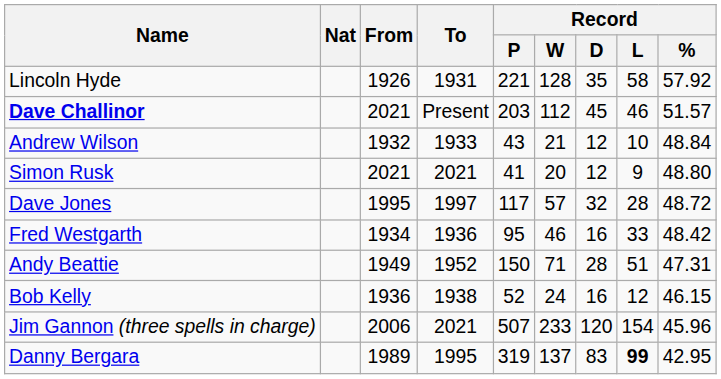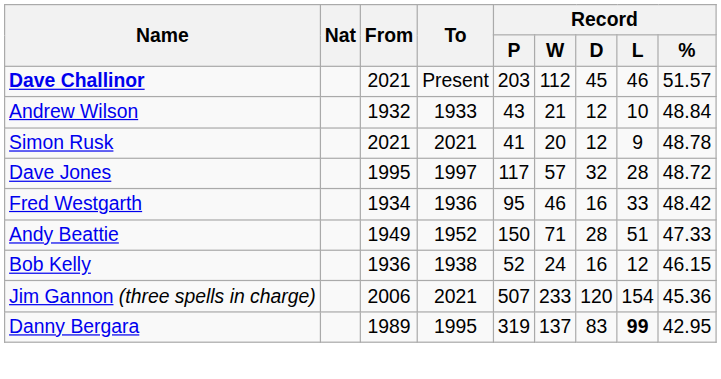 <table class="wikitable" style="text-align: center">
 <tr>
 <th rowspan="2">Name</th>
 <th rowspan="2">Nat</th>
 <th rowspan="2">From</th>
 <th rowspan="2">To</th>
 <th colspan="5">Record</th>
 </tr>
 <tr>
 <th>P</th>
 <th>W</th>
 <th>D</th>
 <th>L</th>
 <th>%</th>
-</tr>
-<tr>
-<td align=left>Lincoln Hyde</td>
-<td></td>
-<td>1926</td>
-<td>1931</td>
-<td>221</td>
-<td>128</td>
-<td>35</td>
-<td>58</td>
-<td>57.92</td>
 </tr>
 <tr>
 <td align=left><strong><a href='#'>Dave Challinor</a></strong></td>
 <td></td>
 <td>2021</td>
 <td>Present</td>
 <td>203</td>
 <td>112</td>
 <td>45</td>
 <td>46</td>
 <td>51.57</td>
 </tr>
 <tr>
 <td align=left><a href='#'>Andrew Wilson</a></td>
 <td></td>
 <td>1932</td>
 <td>1933</td>
 <td>43</td>
 <td>21</td>
 <td>12</td>
 <td>10</td>
 <td>48.84</td>
 </tr>
 <tr>
 <td align=left><a href='#'>Simon Rusk</a></td>
 <td></td>
 <td>2021</td>
 <td>2021</td>
 <td>41</td>
 <td>20</td>
 <td>12</td>
 <td>9</td>
-<td>48.80</td>
+<td>48.78</td>
 </tr>
 <tr>
 <td align=left><a href='#'>Dave Jones</a></td>
 <td></td>
 <td>1995</td>
 <td>1997</td>
 <td>117</td>
 <td>57</td>
 <td>32</td>
 <td>28</td>
 <td>48.72</td>
 </tr>
 <tr>
 <td align=left><a href='#'>Fred Westgarth</a></td>
 <td></td>
 <td>1934</td>
 <td>1936</td>
 <td>95</td>
 <td>46</td>
 <td>16</td>
 <td>33</td>
 <td>48.42</td>
 </tr>
 <tr>
 <td align=left><a href='#'>Andy Beattie</a></td>
 <td></td>
 <td>1949</td>
 <td>1952</td>
 <td>150</td>
 <td>71</td>
 <td>28</td>
 <td>51</td>
-<td>47.31</td>
+<td>47.33</td>
 </tr>
 <tr>
 <td align=left><a href='#'>Bob Kelly</a></td>
 <td></td>
 <td>1936</td>
 <td>1938</td>
 <td>52</td>
 <td>24</td>
 <td>16</td>
 <td>12</td>
 <td>46.15</td>
 </tr>
 <tr>
 <td align=left><a href='#'>Jim Gannon</a> <em>(three spells in charge)</em></td>
 <td></td>
 <td>2006</td>
 <td>2021</td>
 <td>507</td>
 <td>233</td>
 <td>120</td>
 <td>154</td>
-<td>45.96</td>
+<td>45.36</td>
 </tr>
 <tr>
 <td align=left><a href='#'>Danny Bergara</a></td>
 <td></td>
 <td>1989</td>
 <td>1995</td>
 <td>319</td>
 <td>137</td>
 <td>83</td>
 <td><strong>99</strong></td>
 <td>42.95</td>
 </tr>
 </table>
